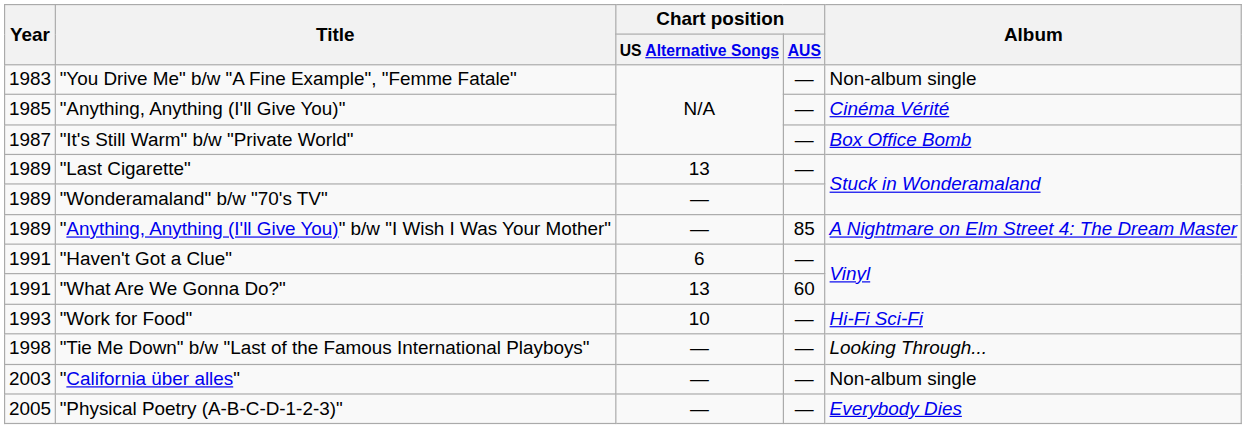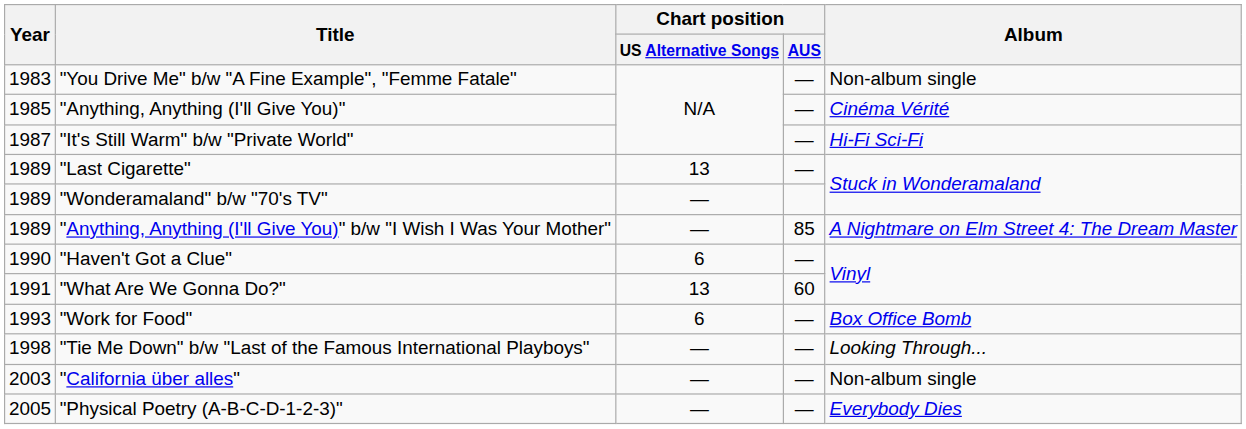 <table class="wikitable">
 <tr>
 <th rowspan="2">Year</th>
 <th rowspan="2">Title</th>
 <th colspan="2">Chart position</th>
 <th rowspan="2">Album</th>
 </tr>
 <tr>
 <th><small>US <a href='#'>Alternative Songs</a></small></th>
 <th><small><a href='#'>AUS</a></small></th>
 </tr>
 <tr>
 <td>1983</td>
 <td>"You Drive Me" b/w "A Fine Example", "Femme Fatale"</td>
 <td style="text-align:center;" rowspan="3">N/A</td>
 <td style="text-align:center;">—</td>
 <td>Non-album single</td>
 </tr>
 <tr>
 <td>1985</td>
 <td>"Anything, Anything (I'll Give You)"</td>
 <td style="text-align:center;">—</td>
 <td><em><a href='#'>Cinéma Vérité</a></em></td>
 </tr>
 <tr>
 <td>1987</td>
 <td>"It's Still Warm" b/w "Private World"</td>
 <td style="text-align:center;">—</td>
-<td><em><a href='#'>Box Office Bomb</a></em></td>
+<td><em><a href='#'>Hi-Fi Sci-Fi</a></em></td>
 </tr>
 <tr>
 <td>1989</td>
 <td>"Last Cigarette"</td>
 <td style="text-align:center;">13</td>
 <td style="text-align:center;">—</td>
 <td rowspan=2><em><a href='#'>Stuck in Wonderamaland</a></em></td>
 </tr>
 <tr>
 <td>1989</td>
 <td>"Wonderamaland" b/w "70's TV"</td>
 <td style="text-align:center;">—</td>
 </tr>
 <tr>
 <td>1989</td>
 <td>"<a href='#'>Anything, Anything (I'll Give You)</a>" b/w "I Wish I Was Your Mother"</td>
 <td style="text-align:center;">—</td>
 <td style="text-align:center;">85</td>
 <td><em><a href='#'>A Nightmare on Elm Street 4: The Dream Master</a></em></td>
 </tr>
 <tr>
-<td>1991</td>
+<td>1990</td>
 <td>"Haven't Got a Clue"</td>
 <td style="text-align:center;">6</td>
 <td style="text-align:center;">—</td>
 <td rowspan=2><em><a href='#'>Vinyl</a></em></td>
 </tr>
 <tr>
 <td>1991</td>
 <td>"What Are We Gonna Do?"</td>
 <td style="text-align:center;">13</td>
 <td style="text-align:center;">60</td>
 </tr>
 <tr>
 <td>1993</td>
 <td>"Work for Food"</td>
-<td style="text-align:center;">10</td>
+<td style="text-align:center;">6</td>
 <td style="text-align:center;">—</td>
-<td><em><a href='#'>Hi-Fi Sci-Fi</a></em></td>
+<td><em><a href='#'>Box Office Bomb</a></em></td>
 </tr>
 <tr>
 <td>1998</td>
 <td>"Tie Me Down" b/w "Last of the Famous International Playboys"</td>
 <td style="text-align:center;">—</td>
 <td style="text-align:center;">—</td>
 <td><em>Looking Through...</em></td>
 </tr>
 <tr>
 <td>2003</td>
 <td>"<a href='#'>California über alles</a>"</td>
 <td style="text-align:center;">—</td>
 <td style="text-align:center;">—</td>
 <td>Non-album single</td>
 </tr>
 <tr>
 <td>2005</td>
 <td>"Physical Poetry (A-B-C-D-1-2-3)"</td>
 <td style="text-align:center;">—</td>
 <td style="text-align:center;">—</td>
 <td><em><a href='#'>Everybody Dies</a></em></td>
 </tr>
 </table>
